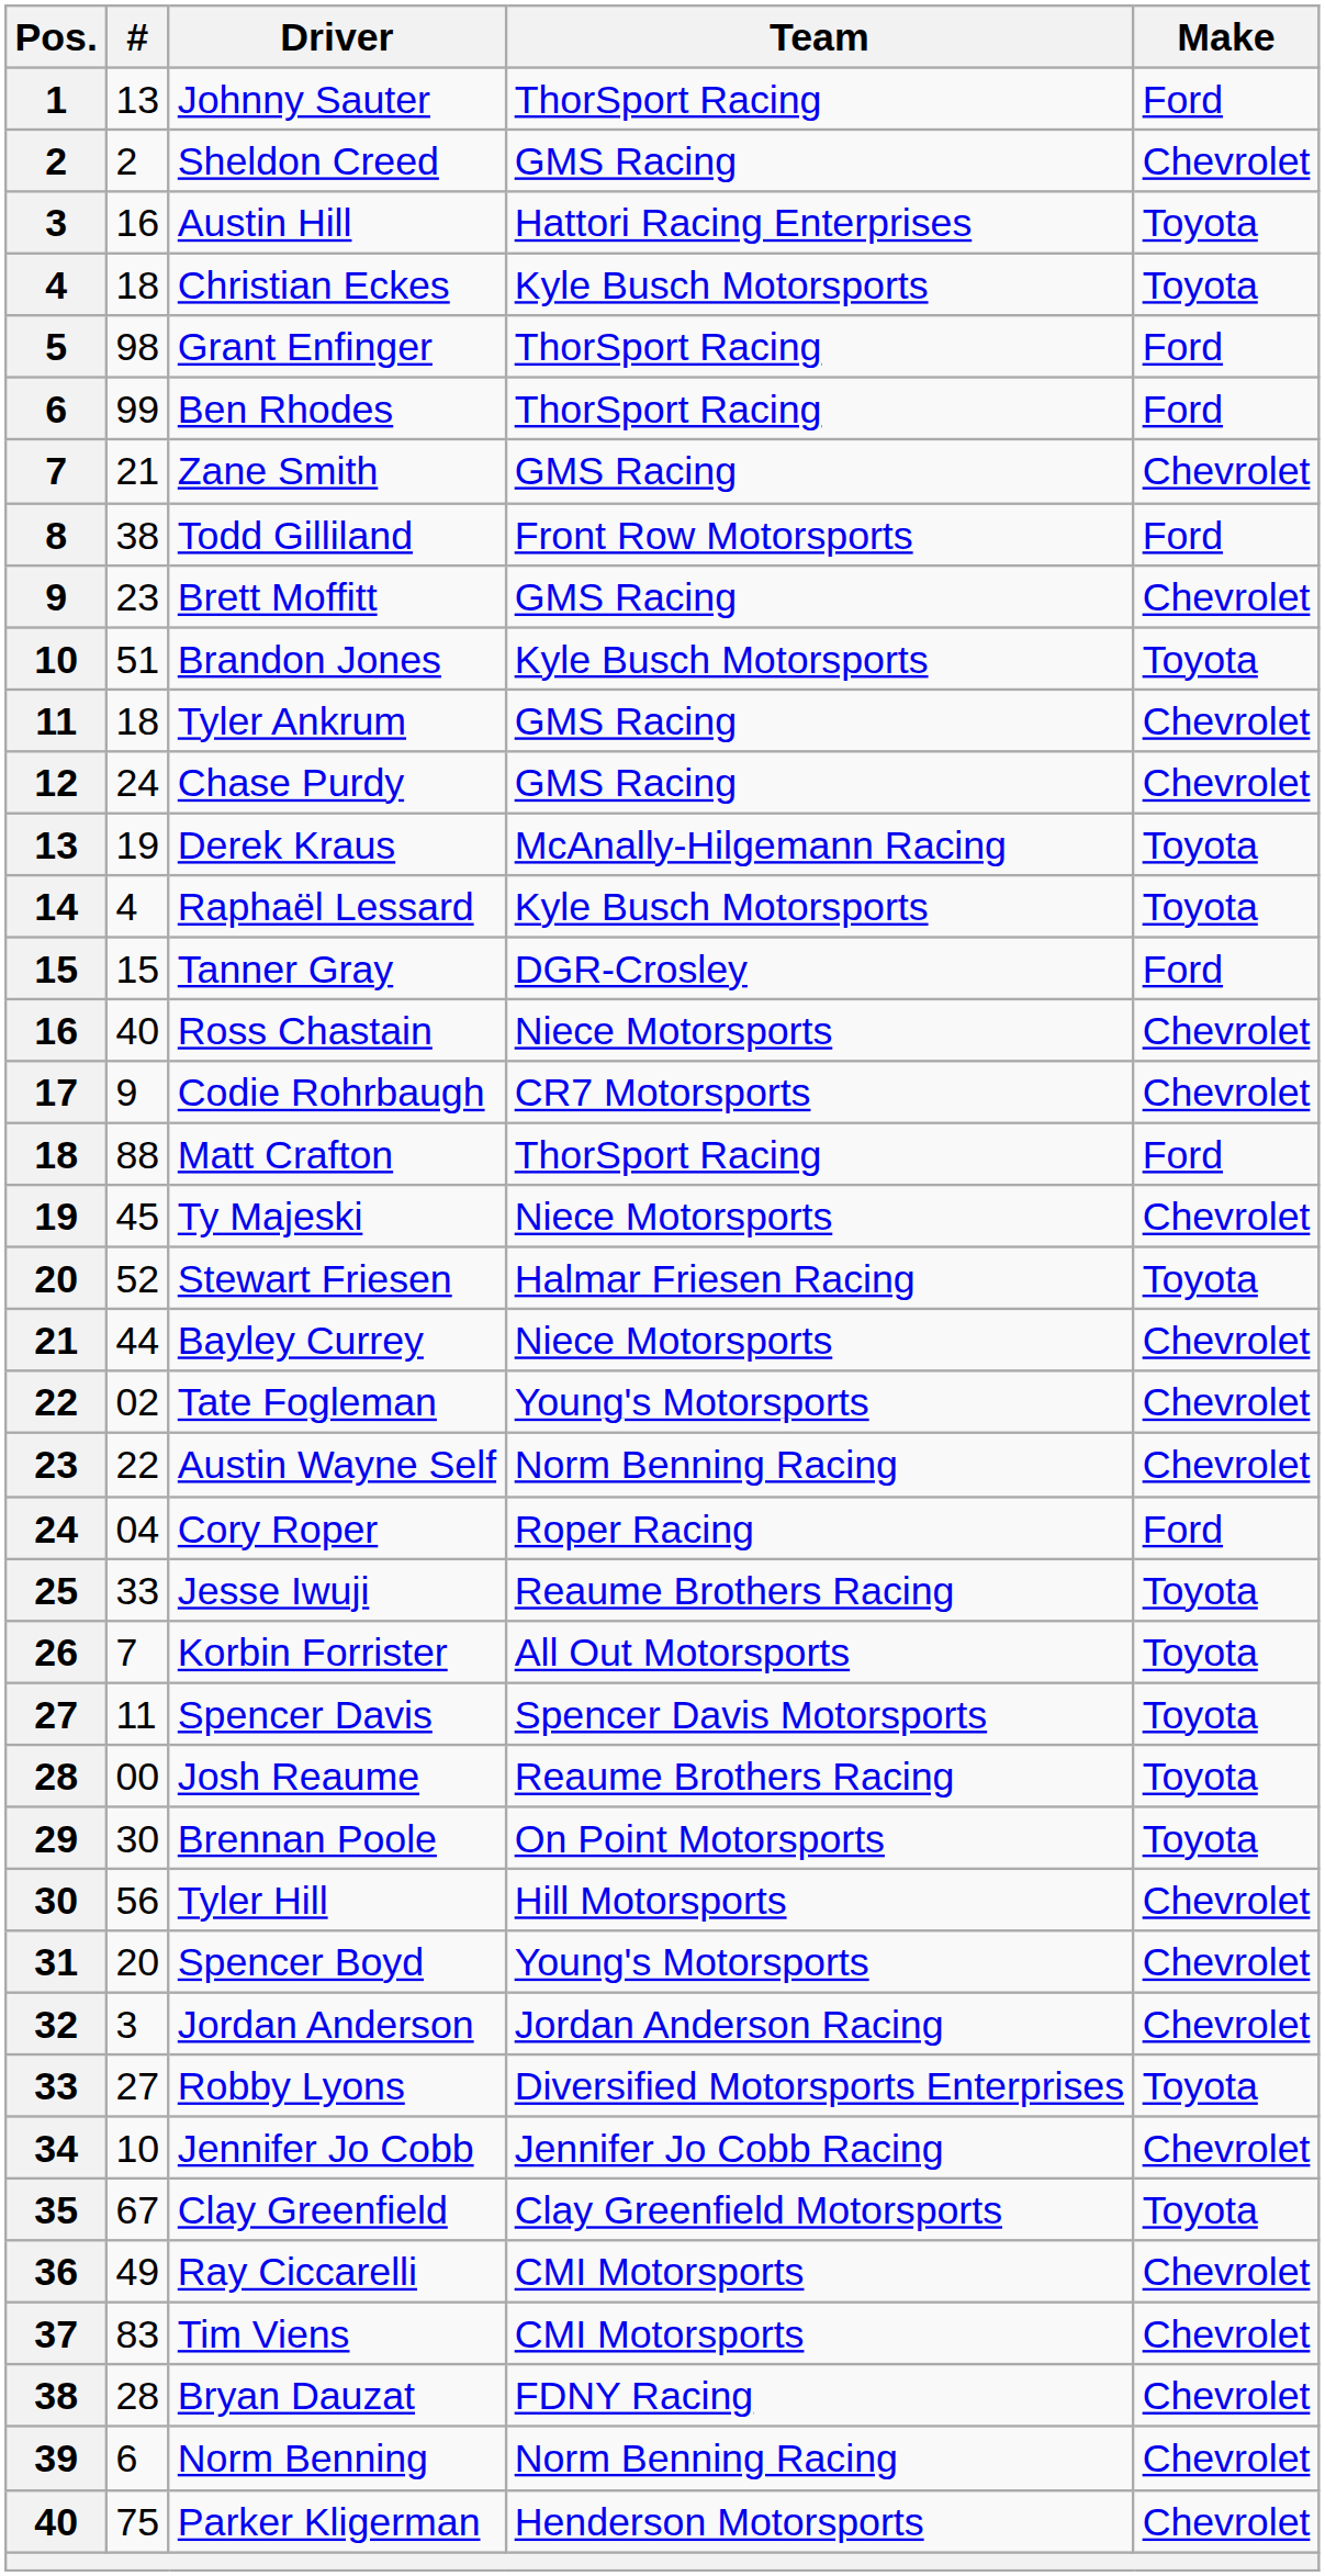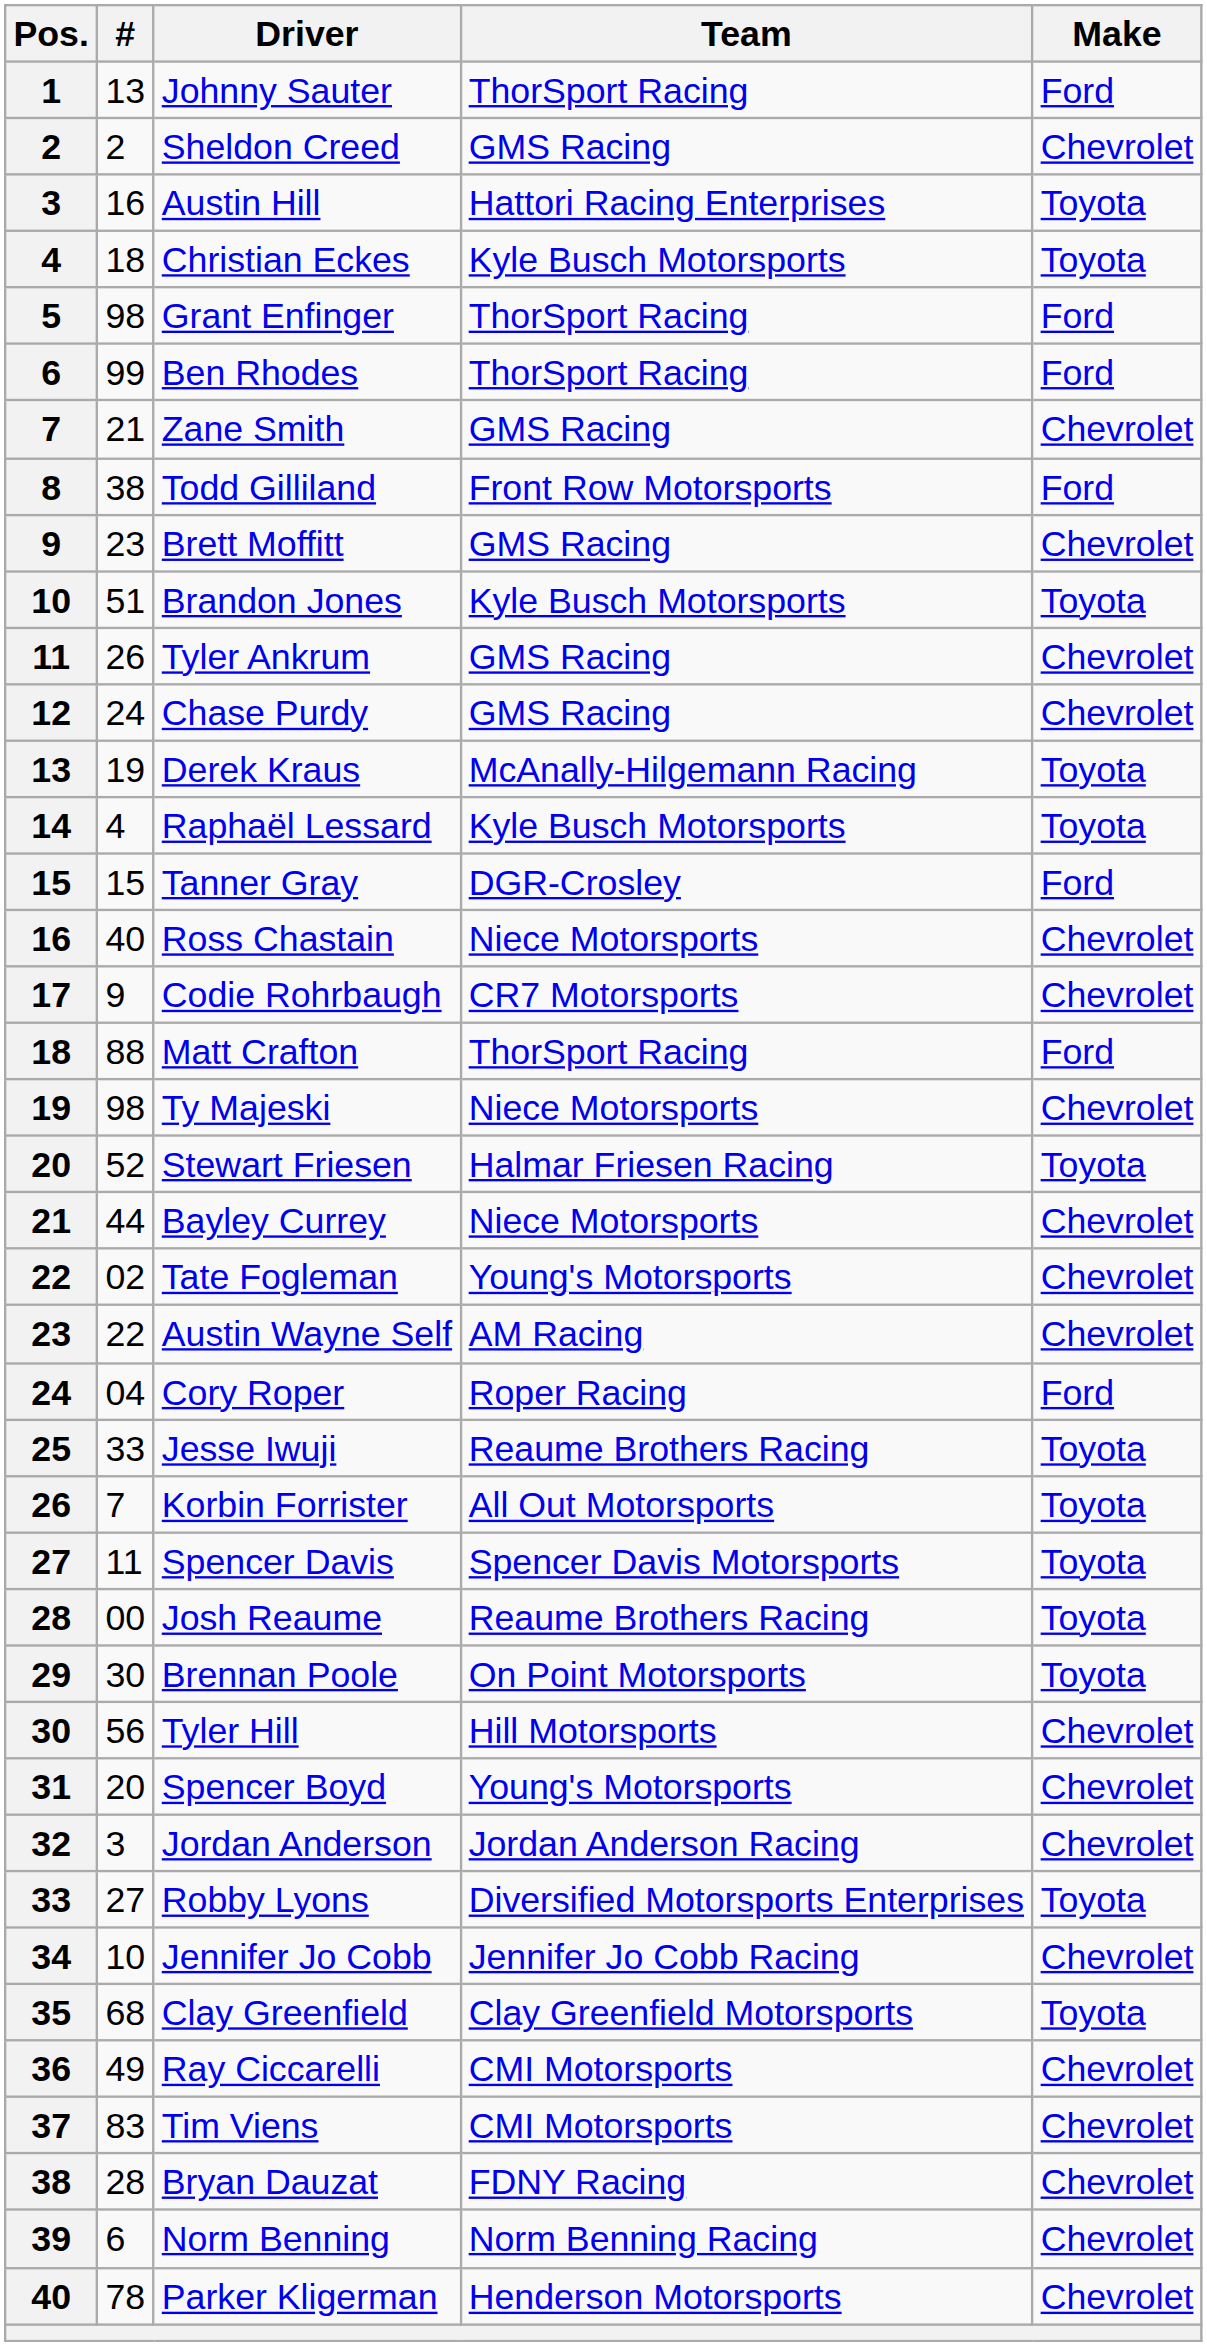 <table class="wikitable" style="font-size:95%">
 <tr>
 <th>Pos.</th>
 <th>#</th>
 <th>Driver</th>
 <th>Team</th>
 <th>Make</th>
 </tr>
 <tr>
 <th>1</th>
 <td>13</td>
 <td><a href='#'>Johnny Sauter</a></td>
 <td><a href='#'>ThorSport Racing</a></td>
 <td><a href='#'>Ford</a></td>
 </tr>
 <tr>
 <th>2</th>
 <td>2</td>
 <td><a href='#'>Sheldon Creed</a></td>
 <td><a href='#'>GMS Racing</a></td>
 <td><a href='#'>Chevrolet</a></td>
 </tr>
 <tr>
 <th>3</th>
 <td>16</td>
 <td><a href='#'>Austin Hill</a></td>
 <td><a href='#'>Hattori Racing Enterprises</a></td>
 <td><a href='#'>Toyota</a></td>
 </tr>
 <tr>
 <th>4</th>
 <td>18</td>
 <td><a href='#'>Christian Eckes</a></td>
 <td><a href='#'>Kyle Busch Motorsports</a></td>
 <td><a href='#'>Toyota</a></td>
 </tr>
 <tr>
 <th>5</th>
 <td>98</td>
 <td><a href='#'>Grant Enfinger</a></td>
 <td><a href='#'>ThorSport Racing</a></td>
 <td><a href='#'>Ford</a></td>
 </tr>
 <tr>
 <th>6</th>
 <td>99</td>
 <td><a href='#'>Ben Rhodes</a></td>
 <td><a href='#'>ThorSport Racing</a></td>
 <td><a href='#'>Ford</a></td>
 </tr>
 <tr>
 <th>7</th>
 <td>21</td>
 <td><a href='#'>Zane Smith</a></td>
 <td><a href='#'>GMS Racing</a></td>
 <td><a href='#'>Chevrolet</a></td>
 </tr>
 <tr>
 <th>8</th>
 <td>38</td>
 <td><a href='#'>Todd Gilliland</a></td>
 <td><a href='#'>Front Row Motorsports</a></td>
 <td><a href='#'>Ford</a></td>
 </tr>
 <tr>
 <th>9</th>
 <td>23</td>
 <td><a href='#'>Brett Moffitt</a></td>
 <td><a href='#'>GMS Racing</a></td>
 <td><a href='#'>Chevrolet</a></td>
 </tr>
 <tr>
 <th>10</th>
 <td>51</td>
 <td><a href='#'>Brandon Jones</a></td>
 <td><a href='#'>Kyle Busch Motorsports</a></td>
 <td><a href='#'>Toyota</a></td>
 </tr>
 <tr>
 <th>11</th>
-<td>18</td>
+<td>26</td>
 <td><a href='#'>Tyler Ankrum</a></td>
 <td><a href='#'>GMS Racing</a></td>
 <td><a href='#'>Chevrolet</a></td>
 </tr>
 <tr>
 <th>12</th>
 <td>24</td>
 <td><a href='#'>Chase Purdy</a></td>
 <td><a href='#'>GMS Racing</a></td>
 <td><a href='#'>Chevrolet</a></td>
 </tr>
 <tr>
 <th>13</th>
 <td>19</td>
 <td><a href='#'>Derek Kraus</a></td>
 <td><a href='#'>McAnally-Hilgemann Racing</a></td>
 <td><a href='#'>Toyota</a></td>
 </tr>
 <tr>
 <th>14</th>
 <td>4</td>
 <td><a href='#'>Raphaël Lessard</a></td>
 <td><a href='#'>Kyle Busch Motorsports</a></td>
 <td><a href='#'>Toyota</a></td>
 </tr>
 <tr>
 <th>15</th>
 <td>15</td>
 <td><a href='#'>Tanner Gray</a></td>
 <td><a href='#'>DGR-Crosley</a></td>
 <td><a href='#'>Ford</a></td>
 </tr>
 <tr>
 <th>16</th>
 <td>40</td>
 <td><a href='#'>Ross Chastain</a></td>
 <td><a href='#'>Niece Motorsports</a></td>
 <td><a href='#'>Chevrolet</a></td>
 </tr>
 <tr>
 <th>17</th>
 <td>9</td>
 <td><a href='#'>Codie Rohrbaugh</a></td>
 <td><a href='#'>CR7 Motorsports</a></td>
 <td><a href='#'>Chevrolet</a></td>
 </tr>
 <tr>
 <th>18</th>
 <td>88</td>
 <td><a href='#'>Matt Crafton</a></td>
 <td><a href='#'>ThorSport Racing</a></td>
 <td><a href='#'>Ford</a></td>
 </tr>
 <tr>
 <th>19</th>
-<td>45</td>
+<td>98</td>
 <td><a href='#'>Ty Majeski</a></td>
 <td><a href='#'>Niece Motorsports</a></td>
 <td><a href='#'>Chevrolet</a></td>
 </tr>
 <tr>
 <th>20</th>
 <td>52</td>
 <td><a href='#'>Stewart Friesen</a></td>
 <td><a href='#'>Halmar Friesen Racing</a></td>
 <td><a href='#'>Toyota</a></td>
 </tr>
 <tr>
 <th>21</th>
 <td>44</td>
 <td><a href='#'>Bayley Currey</a></td>
 <td><a href='#'>Niece Motorsports</a></td>
 <td><a href='#'>Chevrolet</a></td>
 </tr>
 <tr>
 <th>22</th>
 <td>02</td>
 <td><a href='#'>Tate Fogleman</a></td>
 <td><a href='#'>Young's Motorsports</a></td>
 <td><a href='#'>Chevrolet</a></td>
 </tr>
 <tr>
 <th>23</th>
 <td>22</td>
 <td><a href='#'>Austin Wayne Self</a></td>
-<td><a href='#'>Norm Benning Racing</a></td>
+<td><a href='#'>AM Racing</a></td>
 <td><a href='#'>Chevrolet</a></td>
 </tr>
 <tr>
 <th>24</th>
 <td>04</td>
 <td><a href='#'>Cory Roper</a></td>
 <td><a href='#'>Roper Racing</a></td>
 <td><a href='#'>Ford</a></td>
 </tr>
 <tr>
 <th>25</th>
 <td>33</td>
 <td><a href='#'>Jesse Iwuji</a></td>
 <td><a href='#'>Reaume Brothers Racing</a></td>
 <td><a href='#'>Toyota</a></td>
 </tr>
 <tr>
 <th>26</th>
 <td>7</td>
 <td><a href='#'>Korbin Forrister</a></td>
 <td><a href='#'>All Out Motorsports</a></td>
 <td><a href='#'>Toyota</a></td>
 </tr>
 <tr>
 <th>27</th>
 <td>11</td>
 <td><a href='#'>Spencer Davis</a></td>
 <td><a href='#'>Spencer Davis Motorsports</a></td>
 <td><a href='#'>Toyota</a></td>
 </tr>
 <tr>
 <th>28</th>
 <td>00</td>
 <td><a href='#'>Josh Reaume</a></td>
 <td><a href='#'>Reaume Brothers Racing</a></td>
 <td><a href='#'>Toyota</a></td>
 </tr>
 <tr>
 <th>29</th>
 <td>30</td>
 <td><a href='#'>Brennan Poole</a></td>
 <td><a href='#'>On Point Motorsports</a></td>
 <td><a href='#'>Toyota</a></td>
 </tr>
 <tr>
 <th>30</th>
 <td>56</td>
 <td><a href='#'>Tyler Hill</a></td>
 <td><a href='#'>Hill Motorsports</a></td>
 <td><a href='#'>Chevrolet</a></td>
 </tr>
 <tr>
 <th>31</th>
 <td>20</td>
 <td><a href='#'>Spencer Boyd</a></td>
 <td><a href='#'>Young's Motorsports</a></td>
 <td><a href='#'>Chevrolet</a></td>
 </tr>
 <tr>
 <th>32</th>
 <td>3</td>
 <td><a href='#'>Jordan Anderson</a></td>
 <td><a href='#'>Jordan Anderson Racing</a></td>
 <td><a href='#'>Chevrolet</a></td>
 </tr>
 <tr>
 <th>33</th>
 <td>27</td>
 <td><a href='#'>Robby Lyons</a></td>
 <td><a href='#'>Diversified Motorsports Enterprises</a></td>
 <td><a href='#'>Toyota</a></td>
 </tr>
 <tr>
 <th>34</th>
 <td>10</td>
 <td><a href='#'>Jennifer Jo Cobb</a></td>
 <td><a href='#'>Jennifer Jo Cobb Racing</a></td>
 <td><a href='#'>Chevrolet</a></td>
 </tr>
 <tr>
 <th>35</th>
-<td>67</td>
+<td>68</td>
 <td><a href='#'>Clay Greenfield</a></td>
 <td><a href='#'>Clay Greenfield Motorsports</a></td>
 <td><a href='#'>Toyota</a></td>
 </tr>
 <tr>
 <th>36</th>
 <td>49</td>
 <td><a href='#'>Ray Ciccarelli</a></td>
 <td><a href='#'>CMI Motorsports</a></td>
 <td><a href='#'>Chevrolet</a></td>
 </tr>
 <tr>
 <th>37</th>
 <td>83</td>
 <td><a href='#'>Tim Viens</a></td>
 <td><a href='#'>CMI Motorsports</a></td>
 <td><a href='#'>Chevrolet</a></td>
 </tr>
 <tr>
 <th>38</th>
 <td>28</td>
 <td><a href='#'>Bryan Dauzat</a></td>
 <td><a href='#'>FDNY Racing</a></td>
 <td><a href='#'>Chevrolet</a></td>
 </tr>
 <tr>
 <th>39</th>
 <td>6</td>
 <td><a href='#'>Norm Benning</a></td>
 <td><a href='#'>Norm Benning Racing</a></td>
 <td><a href='#'>Chevrolet</a></td>
 </tr>
 <tr>
 <th>40</th>
-<td>75</td>
+<td>78</td>
 <td><a href='#'>Parker Kligerman</a></td>
 <td><a href='#'>Henderson Motorsports</a></td>
 <td><a href='#'>Chevrolet</a></td>
 </tr>
 <tr>
 <th colspan="5"></th>
 </tr>
 </table>
